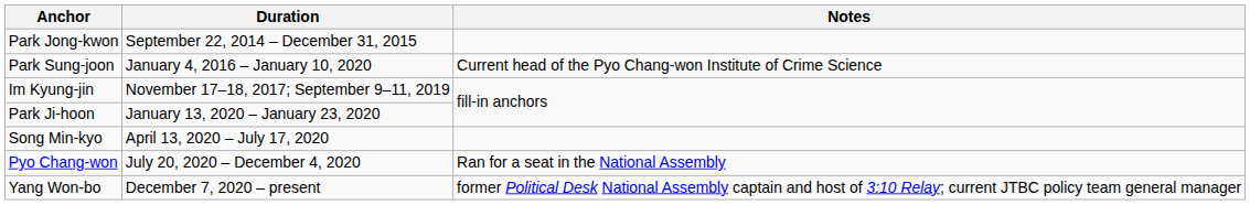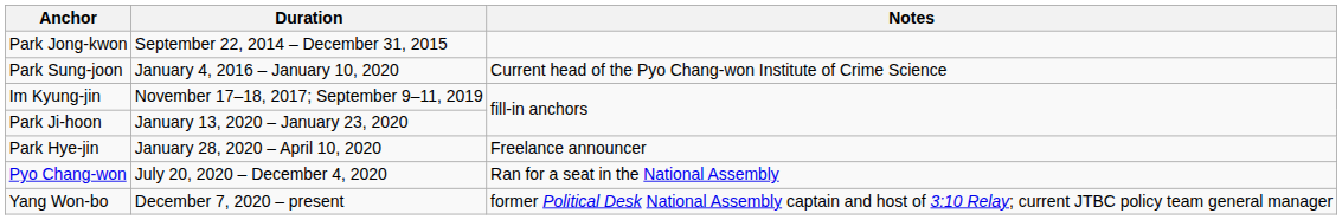 <table class="wikitable">
 <tr>
 <th>Anchor</th>
 <th>Duration</th>
 <th>Notes</th>
 </tr>
 <tr>
 <td>Park Jong-kwon</td>
 <td>September 22, 2014 – December 31, 2015</td>
 <td></td>
 </tr>
 <tr>
 <td>Park Sung-joon</td>
 <td>January 4, 2016 – January 10, 2020</td>
 <td>Current head of the Pyo Chang-won Institute of Crime Science</td>
 </tr>
 <tr>
 <td>Im Kyung-jin</td>
 <td>November 17–18, 2017; September 9–11, 2019</td>
 <td rowspan="2">fill-in anchors</td>
 </tr>
 <tr>
 <td>Park Ji-hoon</td>
 <td>January 13, 2020 – January 23, 2020</td>
 </tr>
 <tr>
-<td>Song Min-kyo</td>
-<td>April 13, 2020 – July 17, 2020</td>
-<td></td>
+<td>Park Hye-jin</td>
+<td>January 28, 2020 – April 10, 2020</td>
+<td>Freelance announcer</td>
 </tr>
 <tr>
 <td><a href='#'>Pyo Chang-won</a></td>
 <td>July 20, 2020 – December 4, 2020</td>
 <td>Ran for a seat in the <a href='#'>National Assembly</a></td>
 </tr>
 <tr>
 <td>Yang Won-bo</td>
 <td>December 7, 2020 – present</td>
 <td>former <em><a href='#'>Political Desk</a></em> <a href='#'>National Assembly</a> captain and host of <em><a href='#'>3:10 Relay</a></em>; current JTBC policy team general manager</td>
 </tr>
 </table>
